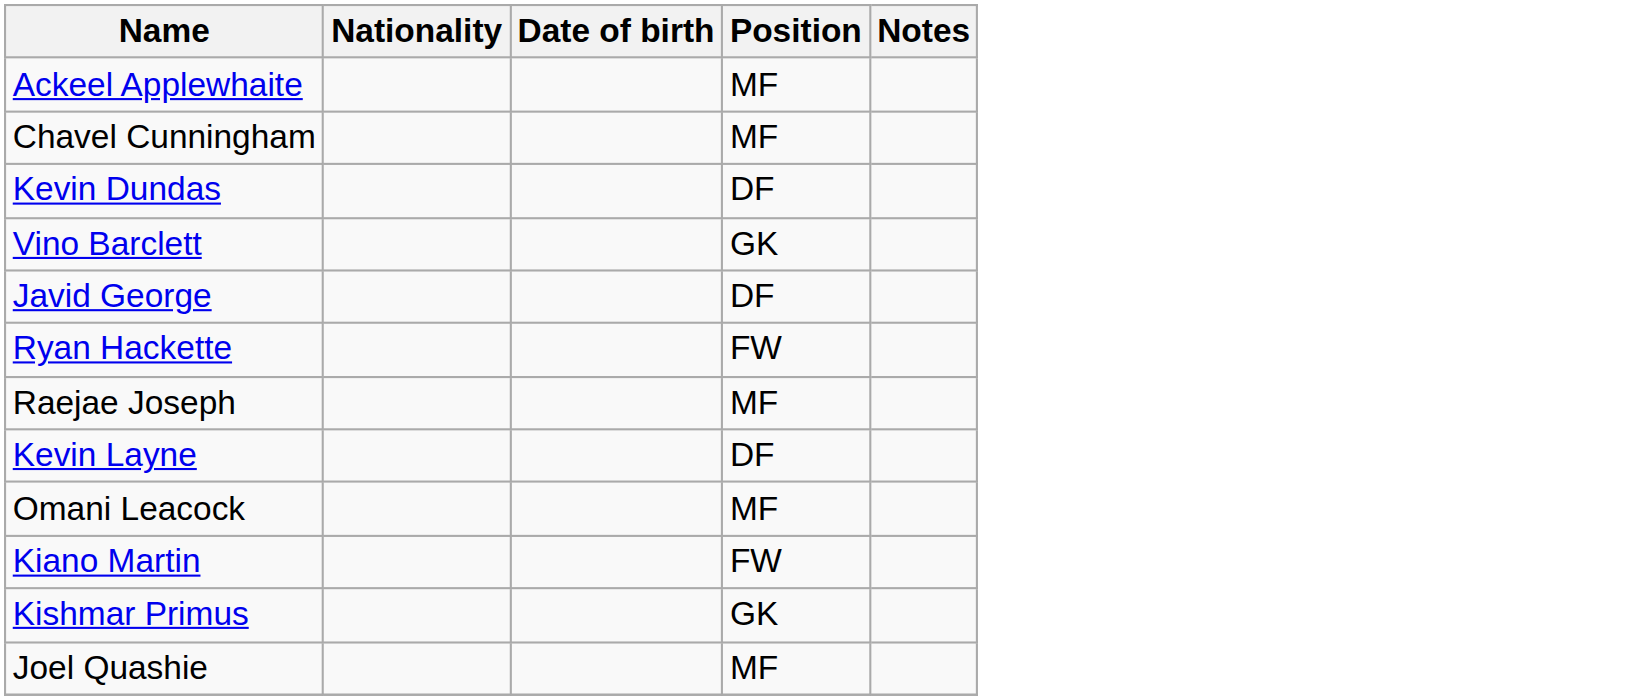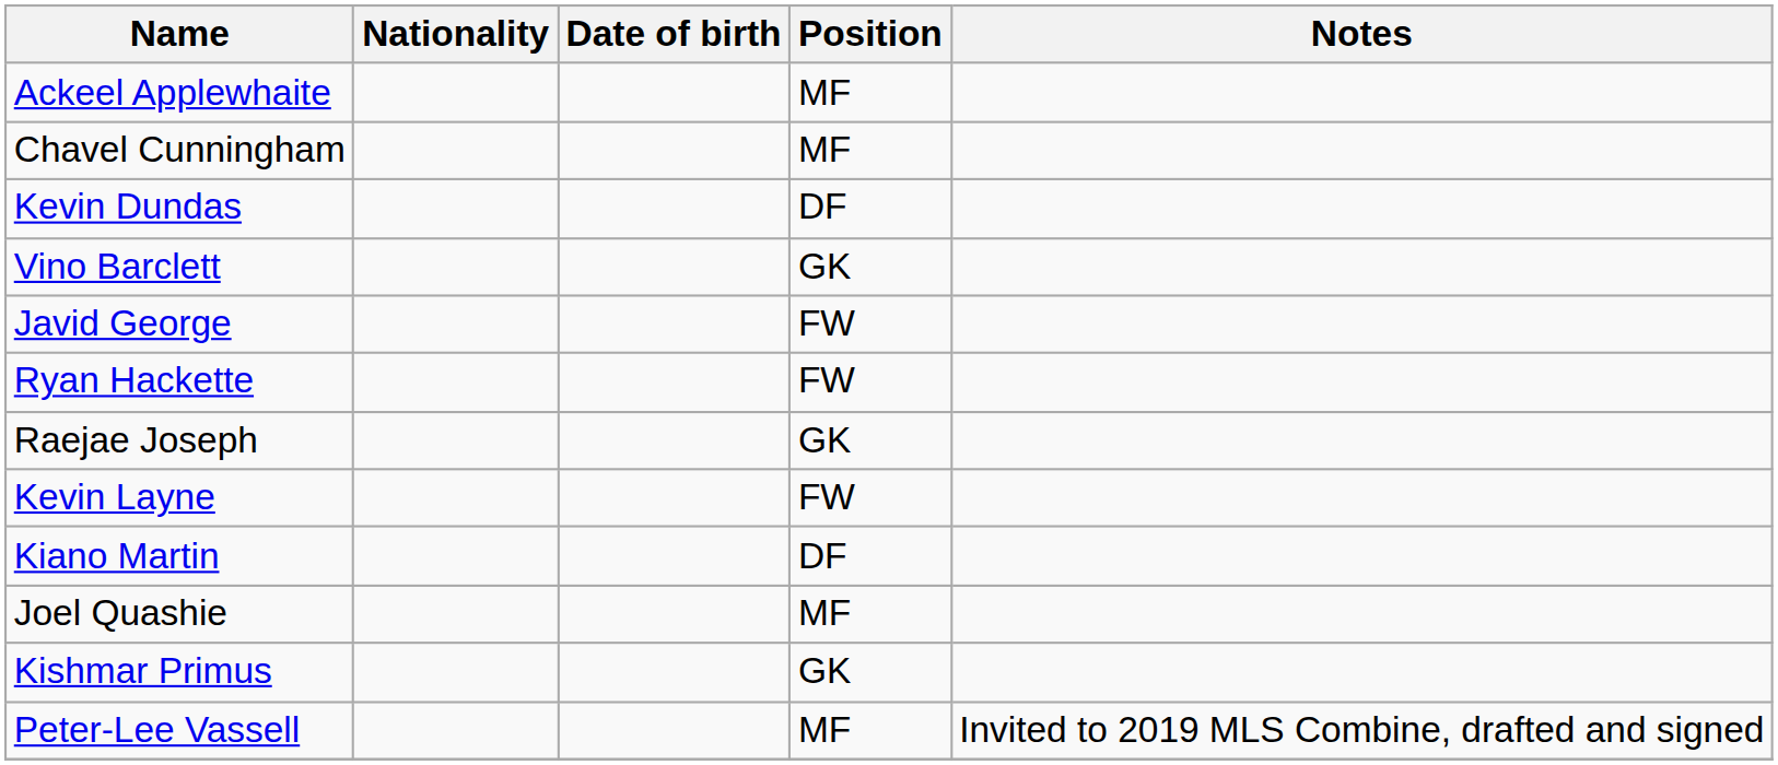 <table class="wikitable">
 <tr>
 <th>Name</th>
 <th>Nationality</th>
 <th>Date of birth</th>
 <th>Position</th>
 <th>Notes</th>
 </tr>
 <tr>
 <td><a href='#'>Ackeel Applewhaite</a></td>
 <td></td>
 <td></td>
 <td>MF</td>
 <td></td>
 </tr>
 <tr>
 <td>Chavel Cunningham</td>
 <td></td>
 <td></td>
 <td>MF</td>
 <td></td>
 </tr>
 <tr>
 <td><a href='#'>Kevin Dundas</a></td>
 <td></td>
 <td></td>
 <td>DF</td>
 <td></td>
 </tr>
 <tr>
 <td><a href='#'>Vino Barclett</a></td>
 <td></td>
 <td></td>
 <td>GK</td>
 <td></td>
 </tr>
 <tr>
 <td><a href='#'>Javid George</a></td>
 <td></td>
 <td></td>
-<td>DF</td>
+<td>FW</td>
 <td></td>
 </tr>
 <tr>
 <td><a href='#'>Ryan Hackette</a></td>
 <td></td>
 <td></td>
 <td>FW</td>
 <td></td>
 </tr>
 <tr>
 <td>Raejae Joseph</td>
 <td></td>
 <td></td>
-<td>MF</td>
+<td>GK</td>
 <td></td>
 </tr>
 <tr>
 <td><a href='#'>Kevin Layne</a></td>
 <td></td>
 <td></td>
-<td>DF</td>
-<td></td>
-</tr>
-<tr>
-<td>Omani Leacock</td>
-<td></td>
-<td></td>
-<td>MF</td>
+<td>FW</td>
 <td></td>
 </tr>
 <tr>
 <td><a href='#'>Kiano Martin</a></td>
 <td></td>
 <td></td>
-<td>FW</td>
+<td>DF</td>
+<td></td>
+</tr>
+<tr>
+<td>Joel Quashie</td>
+<td></td>
+<td></td>
+<td>MF</td>
 <td></td>
 </tr>
 <tr>
 <td><a href='#'>Kishmar Primus</a></td>
 <td></td>
 <td></td>
 <td>GK</td>
 <td></td>
 </tr>
 <tr>
-<td>Joel Quashie</td>
+<td><a href='#'>Peter-Lee Vassell</a></td>
 <td></td>
 <td></td>
 <td>MF</td>
-<td></td>
+<td>Invited to 2019 MLS Combine, drafted and signed</td>
 </tr>
 <tr>
 </tr>
 </table>
